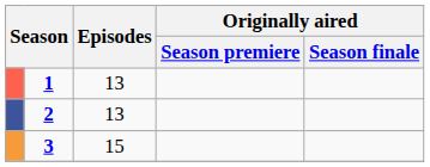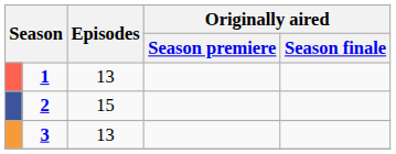 <table class=wikitable style="text-align:center">
 <tr>
 <th colspan=2 rowspan=2>Season</th>
 <th rowspan=2>Episodes</th>
 <th colspan=2>Originally aired</th>
 </tr>
 <tr>
 <th><a href='#'>Season premiere</a></th>
 <th><a href='#'>Season finale</a></th>
 </tr>
 <tr>
 <td style="width:8px; background:#FF614F;"></td>
 <td><strong><a href='#'>1</a></strong></td>
 <td>13</td>
 <td></td>
 <td></td>
 </tr>
 <tr>
 <td style="width:8px; background:#3D549A;"></td>
 <td><strong><a href='#'>2</a></strong></td>
-<td>13</td>
+<td>15</td>
 <td></td>
 <td></td>
 </tr>
 <tr>
 <td style="width:8px; background:#f79a3a;"></td>
 <td><strong><a href='#'>3</a></strong></td>
-<td>15</td>
+<td>13</td>
 <td></td>
 <td></td>
 </tr>
 <tr>
 </tr>
 </table>
